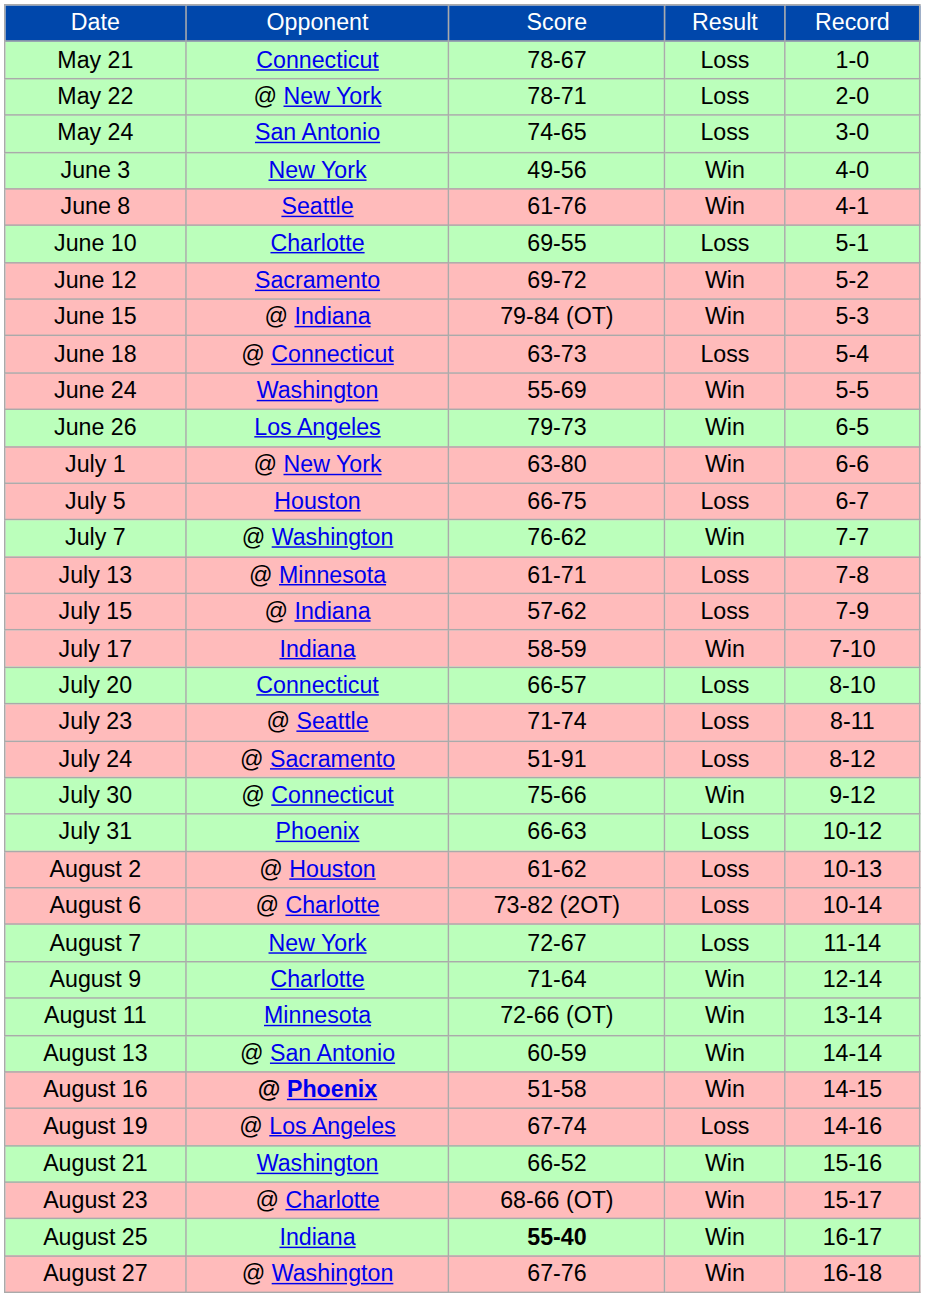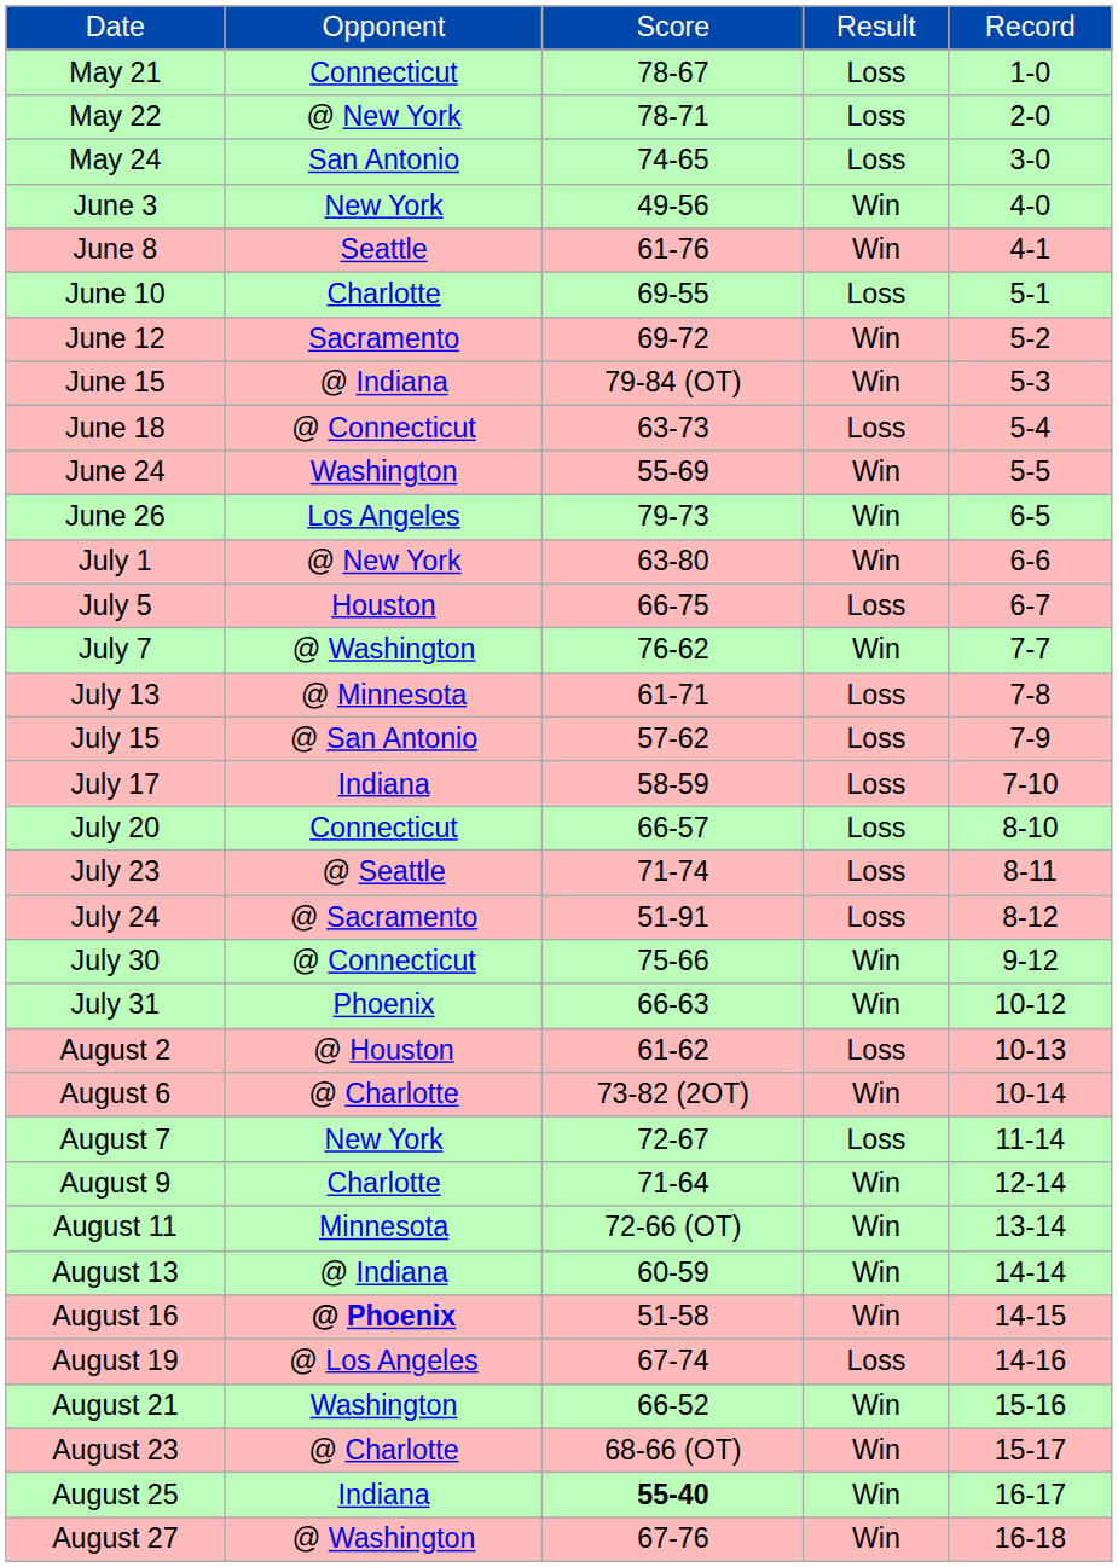 <table class="wikitable" width="50%">
 <tr align="center" style="background:#0047AB; color:white;">
 <td>Date</td>
 <td>Opponent</td>
 <td>Score</td>
 <td>Result</td>
 <td>Record</td>
 </tr>
 <tr align="center" bgcolor="bbffbb">
 <td>May 21</td>
 <td><a href='#'>Connecticut</a></td>
 <td>78-67</td>
 <td>Loss</td>
 <td>1-0</td>
 </tr>
 <tr align="center" bgcolor="bbffbb">
 <td>May 22</td>
 <td>@ <a href='#'>New York</a></td>
 <td>78-71</td>
 <td>Loss</td>
 <td>2-0</td>
 </tr>
 <tr align="center" bgcolor="bbffbb">
 <td>May 24</td>
 <td><a href='#'>San Antonio</a></td>
 <td>74-65</td>
 <td>Loss</td>
 <td>3-0</td>
 </tr>
 <tr align="center" bgcolor="bbffbb">
 <td>June 3</td>
 <td><a href='#'>New York</a></td>
 <td>49-56</td>
 <td>Win</td>
 <td>4-0</td>
 </tr>
 <tr align="center" bgcolor="ffbbbb">
 <td>June 8</td>
 <td><a href='#'>Seattle</a></td>
 <td>61-76</td>
 <td>Win</td>
 <td>4-1</td>
 </tr>
 <tr align="center" bgcolor="bbffbb">
 <td>June 10</td>
 <td><a href='#'>Charlotte</a></td>
 <td>69-55</td>
 <td>Loss</td>
 <td>5-1</td>
 </tr>
 <tr align="center" bgcolor="ffbbbb">
 <td>June 12</td>
 <td><a href='#'>Sacramento</a></td>
 <td>69-72</td>
 <td>Win</td>
 <td>5-2</td>
 </tr>
 <tr align="center" bgcolor="ffbbbb">
 <td>June 15</td>
 <td>@ <a href='#'>Indiana</a></td>
 <td>79-84 (OT)</td>
 <td>Win</td>
 <td>5-3</td>
 </tr>
 <tr align="center" bgcolor="ffbbbb">
 <td>June 18</td>
 <td>@ <a href='#'>Connecticut</a></td>
 <td>63-73</td>
 <td>Loss</td>
 <td>5-4</td>
 </tr>
 <tr align="center" bgcolor="ffbbbb">
 <td>June 24</td>
 <td><a href='#'>Washington</a></td>
 <td>55-69</td>
 <td>Win</td>
 <td>5-5</td>
 </tr>
 <tr align="center" bgcolor="bbffbb">
 <td>June 26</td>
 <td><a href='#'>Los Angeles</a></td>
 <td>79-73</td>
 <td>Win</td>
 <td>6-5</td>
 </tr>
 <tr align="center" bgcolor="ffbbbb">
 <td>July 1</td>
 <td>@ <a href='#'>New York</a></td>
 <td>63-80</td>
 <td>Win</td>
 <td>6-6</td>
 </tr>
 <tr align="center" bgcolor="ffbbbb">
 <td>July 5</td>
 <td><a href='#'>Houston</a></td>
 <td>66-75</td>
 <td>Loss</td>
 <td>6-7</td>
 </tr>
 <tr align="center" bgcolor="bbffbb">
 <td>July 7</td>
 <td>@ <a href='#'>Washington</a></td>
 <td>76-62</td>
 <td>Win</td>
 <td>7-7</td>
 </tr>
 <tr align="center" bgcolor="ffbbbb">
 <td>July 13</td>
 <td>@ <a href='#'>Minnesota</a></td>
 <td>61-71</td>
 <td>Loss</td>
 <td>7-8</td>
 </tr>
 <tr align="center" bgcolor="ffbbbb">
 <td>July 15</td>
-<td>@ <a href='#'>Indiana</a></td>
+<td>@ <a href='#'>San Antonio</a></td>
 <td>57-62</td>
 <td>Loss</td>
 <td>7-9</td>
 </tr>
 <tr align="center" bgcolor="ffbbbb">
 <td>July 17</td>
 <td><a href='#'>Indiana</a></td>
 <td>58-59</td>
-<td>Win</td>
+<td>Loss</td>
 <td>7-10</td>
 </tr>
 <tr align="center" bgcolor="bbffbb">
 <td>July 20</td>
 <td><a href='#'>Connecticut</a></td>
 <td>66-57</td>
 <td>Loss</td>
 <td>8-10</td>
 </tr>
 <tr align="center" bgcolor="ffbbbb">
 <td>July 23</td>
 <td>@ <a href='#'>Seattle</a></td>
 <td>71-74</td>
 <td>Loss</td>
 <td>8-11</td>
 </tr>
 <tr align="center" bgcolor="ffbbbb">
 <td>July 24</td>
 <td>@ <a href='#'>Sacramento</a></td>
 <td>51-91</td>
 <td>Loss</td>
 <td>8-12</td>
 </tr>
 <tr align="center" bgcolor="bbffbb">
 <td>July 30</td>
 <td>@ <a href='#'>Connecticut</a></td>
 <td>75-66</td>
 <td>Win</td>
 <td>9-12</td>
 </tr>
 <tr align="center" bgcolor="bbffbb">
 <td>July 31</td>
 <td><a href='#'>Phoenix</a></td>
 <td>66-63</td>
-<td>Loss</td>
+<td>Win</td>
 <td>10-12</td>
 </tr>
 <tr align="center" bgcolor="ffbbbb">
 <td>August 2</td>
 <td>@ <a href='#'>Houston</a></td>
 <td>61-62</td>
 <td>Loss</td>
 <td>10-13</td>
 </tr>
 <tr align="center" bgcolor="ffbbbb">
 <td>August 6</td>
 <td>@ <a href='#'>Charlotte</a></td>
 <td>73-82 (2OT)</td>
-<td>Loss</td>
+<td>Win</td>
 <td>10-14</td>
 </tr>
 <tr align="center" bgcolor="bbffbb">
 <td>August 7</td>
 <td><a href='#'>New York</a></td>
 <td>72-67</td>
 <td>Loss</td>
 <td>11-14</td>
 </tr>
 <tr align="center" bgcolor="bbffbb">
 <td>August 9</td>
 <td><a href='#'>Charlotte</a></td>
 <td>71-64</td>
 <td>Win</td>
 <td>12-14</td>
 </tr>
 <tr align="center" bgcolor="bbffbb">
 <td>August 11</td>
 <td><a href='#'>Minnesota</a></td>
 <td>72-66 (OT)</td>
 <td>Win</td>
 <td>13-14</td>
 </tr>
 <tr align="center" bgcolor="bbffbb">
 <td>August 13</td>
-<td>@ <a href='#'>San Antonio</a></td>
+<td>@ <a href='#'>Indiana</a></td>
 <td>60-59</td>
 <td>Win</td>
 <td>14-14</td>
 </tr>
 <tr align="center" bgcolor="ffbbbb">
 <td>August 16</td>
 <td><strong>@ <a href='#'>Phoenix</a></strong></td>
 <td>51-58</td>
 <td>Win</td>
 <td>14-15</td>
 </tr>
 <tr align="center" bgcolor="ffbbbb">
 <td>August 19</td>
 <td>@ <a href='#'>Los Angeles</a></td>
 <td>67-74</td>
 <td>Loss</td>
 <td>14-16</td>
 </tr>
 <tr align="center" bgcolor="bbffbb">
 <td>August 21</td>
 <td><a href='#'>Washington</a></td>
 <td>66-52</td>
 <td>Win</td>
 <td>15-16</td>
 </tr>
 <tr align="center" bgcolor="ffbbbb">
 <td>August 23</td>
 <td>@ <a href='#'>Charlotte</a></td>
 <td>68-66 (OT)</td>
 <td>Win</td>
 <td>15-17</td>
 </tr>
 <tr align="center" bgcolor="bbffbb">
 <td>August 25</td>
 <td><a href='#'>Indiana</a></td>
 <td><strong>55-40</strong></td>
 <td>Win</td>
 <td>16-17</td>
 </tr>
 <tr align="center" bgcolor="ffbbbb">
 <td>August 27</td>
 <td>@ <a href='#'>Washington</a></td>
 <td>67-76</td>
 <td>Win</td>
 <td>16-18</td>
 </tr>
 </table>
